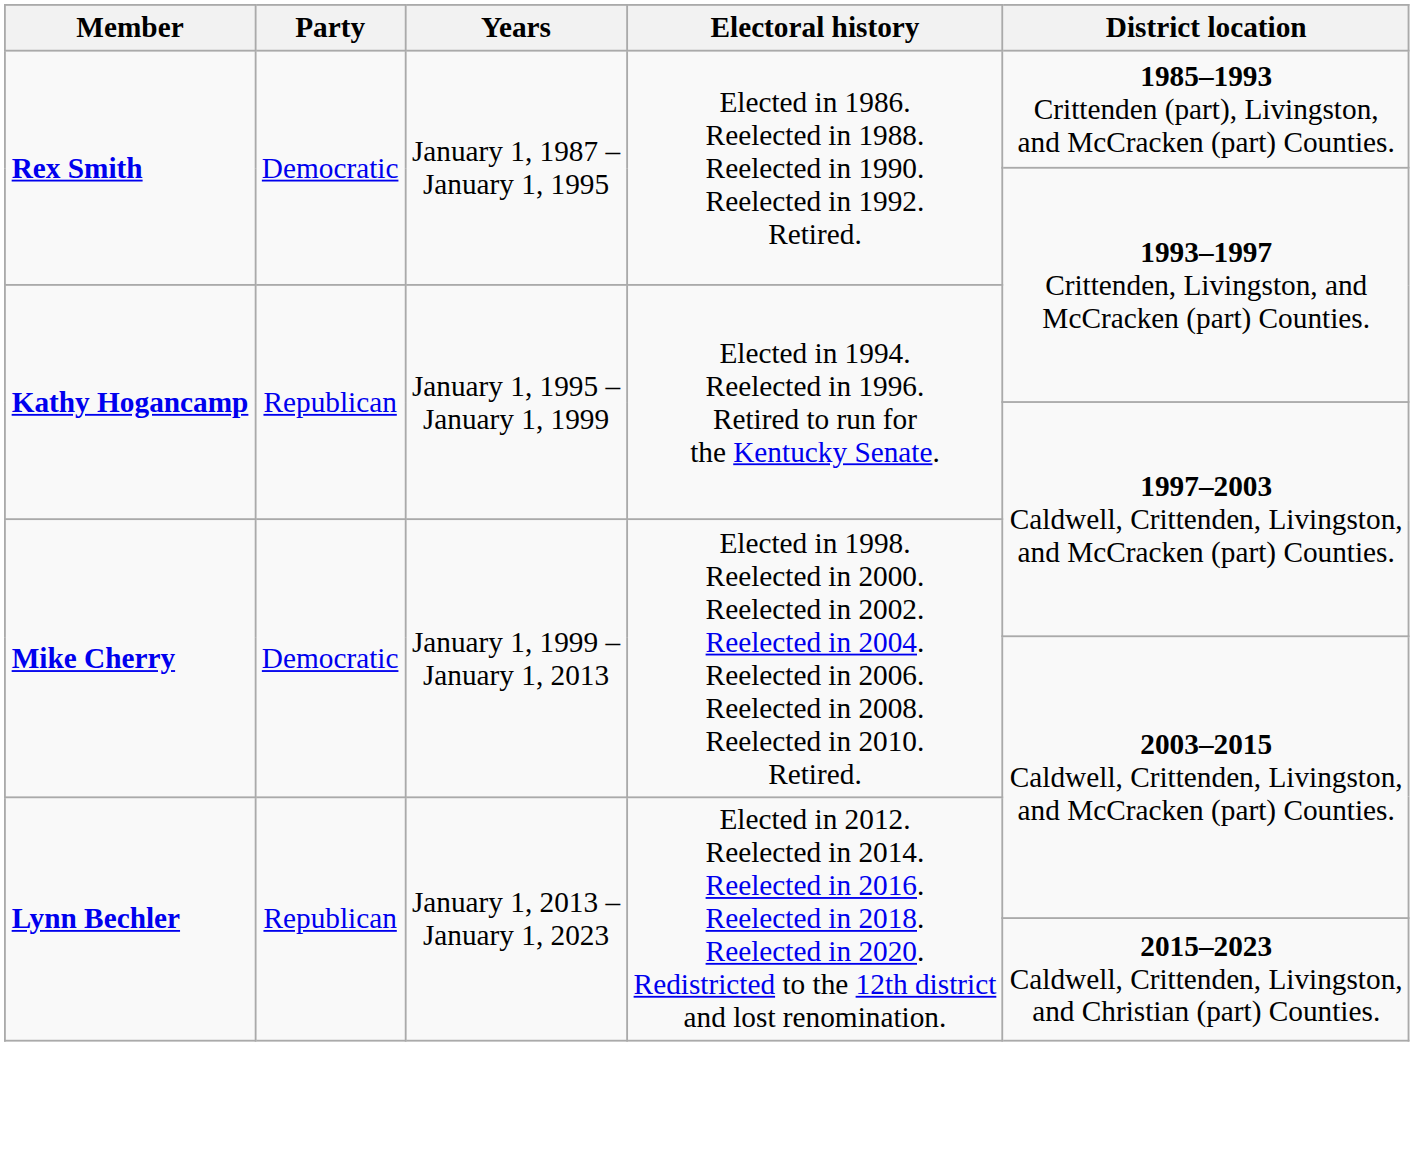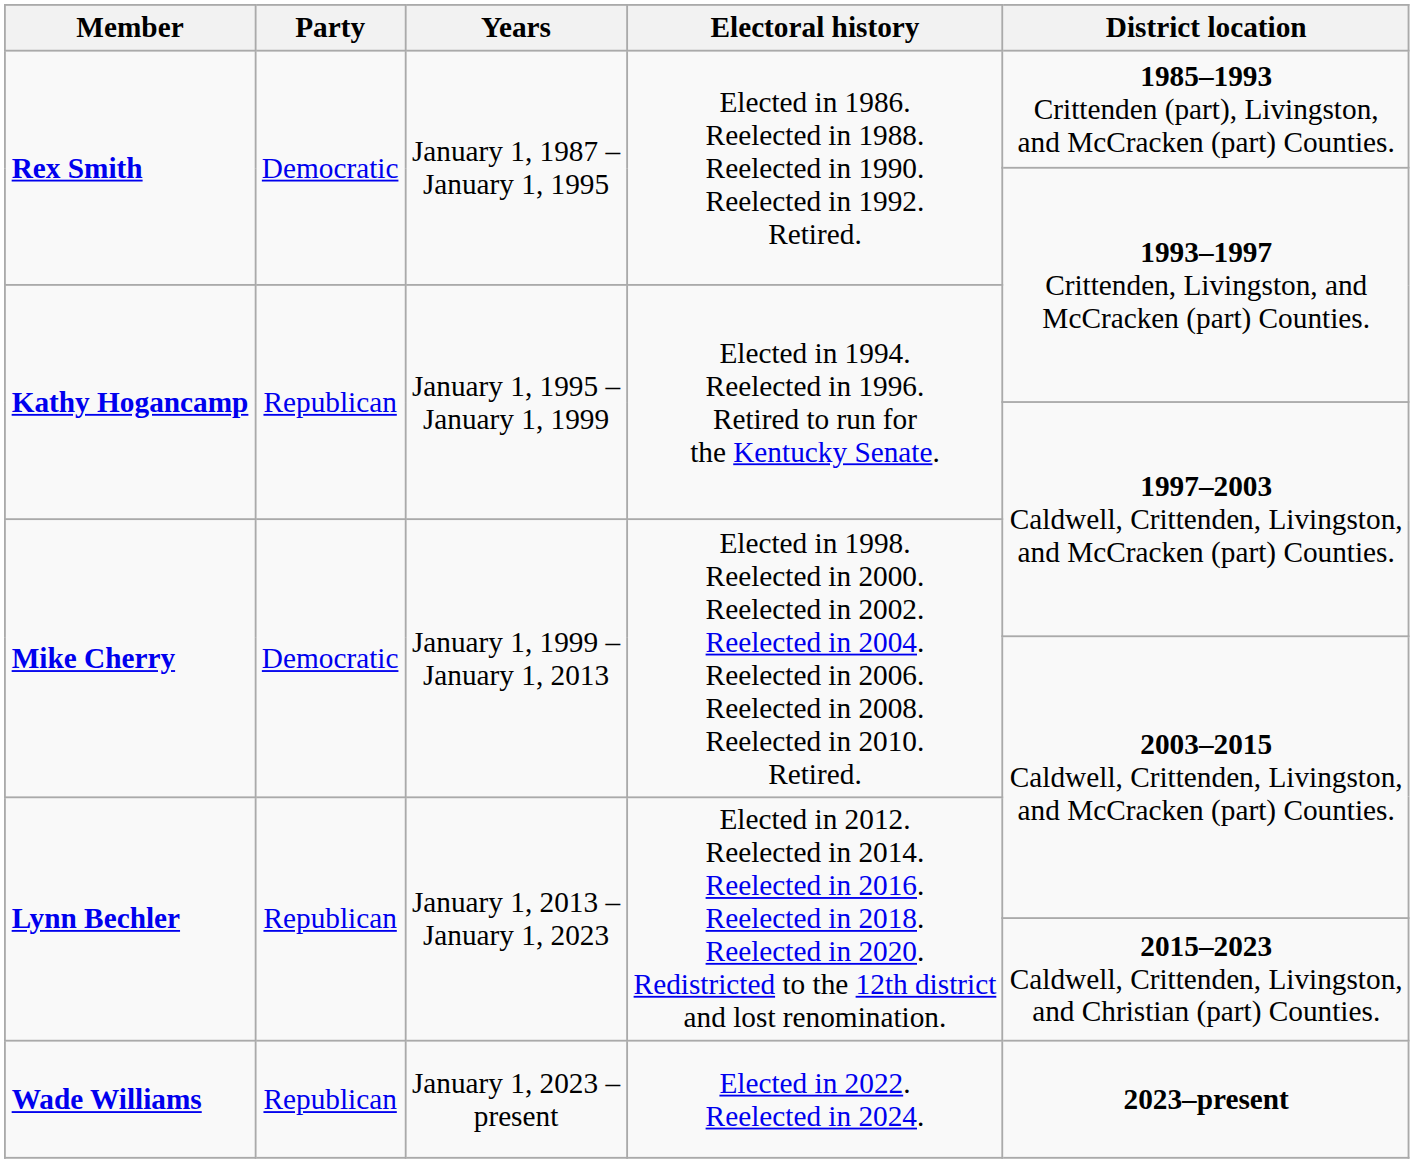 <table class=wikitable style="text-align:center">
 <tr>
 <th>Member</th>
 <th>Party</th>
 <th>Years</th>
 <th>Electoral history</th>
 <th>District location</th>
 </tr>
 <tr style="height:4em">
 <td rowspan=2 align=left><strong><a href='#'>Rex Smith</a></strong><br></td>
 <td rowspan=2 ><a href='#'>Democratic</a></td>
 <td rowspan=2 nowrap>January 1, 1987 –<br>January 1, 1995</td>
 <td rowspan=2>Elected in 1986.<br>Reelected in 1988.<br>Reelected in 1990.<br>Reelected in 1992.<br>Retired.</td>
 <td><strong>1985–1993</strong><br>Crittenden (part), Livingston,<br>and McCracken (part) Counties.</td>
 </tr>
 <tr style="height:4em">
 <td rowspan=2><strong>1993–1997</strong><br>Crittenden, Livingston, and<br>McCracken (part) Counties.</td>
 </tr>
 <tr style="height:4em">
 <td rowspan=2 align=left><strong><a href='#'>Kathy Hogancamp</a></strong><br></td>
 <td rowspan=2 ><a href='#'>Republican</a></td>
 <td rowspan=2 nowrap>January 1, 1995 –<br>January 1, 1999</td>
 <td rowspan=2>Elected in 1994.<br>Reelected in 1996.<br>Retired to run for<br>the <a href='#'>Kentucky Senate</a>.</td>
 </tr>
 <tr style="height:4em">
 <td rowspan=2><strong>1997–2003</strong><br>Caldwell, Crittenden, Livingston,<br>and McCracken (part) Counties.</td>
 </tr>
 <tr style="height:4em">
 <td rowspan=2 align=left><strong><a href='#'>Mike Cherry</a></strong><br></td>
 <td rowspan=2 ><a href='#'>Democratic</a></td>
 <td rowspan=2 nowrap>January 1, 1999 –<br>January 1, 2013</td>
 <td rowspan=2>Elected in 1998.<br>Reelected in 2000.<br>Reelected in 2002.<br><a href='#'>Reelected in 2004</a>.<br>Reelected in 2006.<br>Reelected in 2008.<br>Reelected in 2010.<br>Retired.</td>
 </tr>
 <tr style="height:4em">
 <td rowspan=2><strong>2003–2015</strong><br>Caldwell, Crittenden, Livingston,<br>and McCracken (part) Counties.</td>
 </tr>
 <tr style="height:4em">
 <td rowspan=2 align=left><strong><a href='#'>Lynn Bechler</a></strong><br></td>
 <td rowspan=2 ><a href='#'>Republican</a></td>
 <td rowspan=2 nowrap>January 1, 2013 –<br>January 1, 2023</td>
 <td rowspan=2>Elected in 2012.<br>Reelected in 2014.<br><a href='#'>Reelected in 2016</a>.<br><a href='#'>Reelected in 2018</a>.<br><a href='#'>Reelected in 2020</a>.<br><a href='#'>Redistricted</a> to the <a href='#'>12th district</a><br>and lost renomination.</td>
 </tr>
 <tr style="height:4em">
 <td><strong>2015–2023</strong><br>Caldwell, Crittenden, Livingston,<br>and Christian (part) Counties.</td>
 </tr>
+<tr style="height:4em">
+<td align=left><strong><a href='#'>Wade Williams</a></strong><br></td>
+<td><a href='#'>Republican</a></td>
+<td nowrap>January 1, 2023 –<br>present</td>
+<td><a href='#'>Elected in 2022</a>.<br><a href='#'>Reelected in 2024</a>.</td>
+<td><strong>2023–present</strong><br></td>
+</tr>
 </table>
